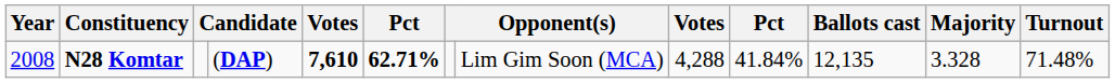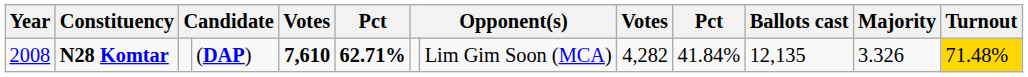 <table class="wikitable" style="margin:0.5em ; font-size:95%">
 <tr>
 <th>Year</th>
 <th>Constituency</th>
 <th colspan=2>Candidate</th>
 <th>Votes</th>
 <th>Pct</th>
 <th colspan=2>Opponent(s)</th>
 <th>Votes</th>
 <th>Pct</th>
 <th>Ballots cast</th>
 <th>Majority</th>
 <th>Turnout</th>
 </tr>
 <tr>
 <td><a href='#'>2008</a></td>
 <td><strong>N28 <a href='#'>Komtar</a></strong></td>
 <td></td>
 <td> (<a href='#'><strong>DAP</strong></a>)</td>
 <td align="right"><strong>7,610</strong></td>
 <td><strong>62.71%</strong></td>
 <td></td>
 <td>Lim Gim Soon (<a href='#'>MCA</a>)</td>
-<td align="right">4,288</td>
+<td align="right">4,282</td>
 <td>41.84%</td>
 <td>12,135</td>
-<td>3.328</td>
-<td>71.48%</td>
+<td>3.326</td>
+<td style="background: gold;">71.48%</td>
 </tr>
 </table>
